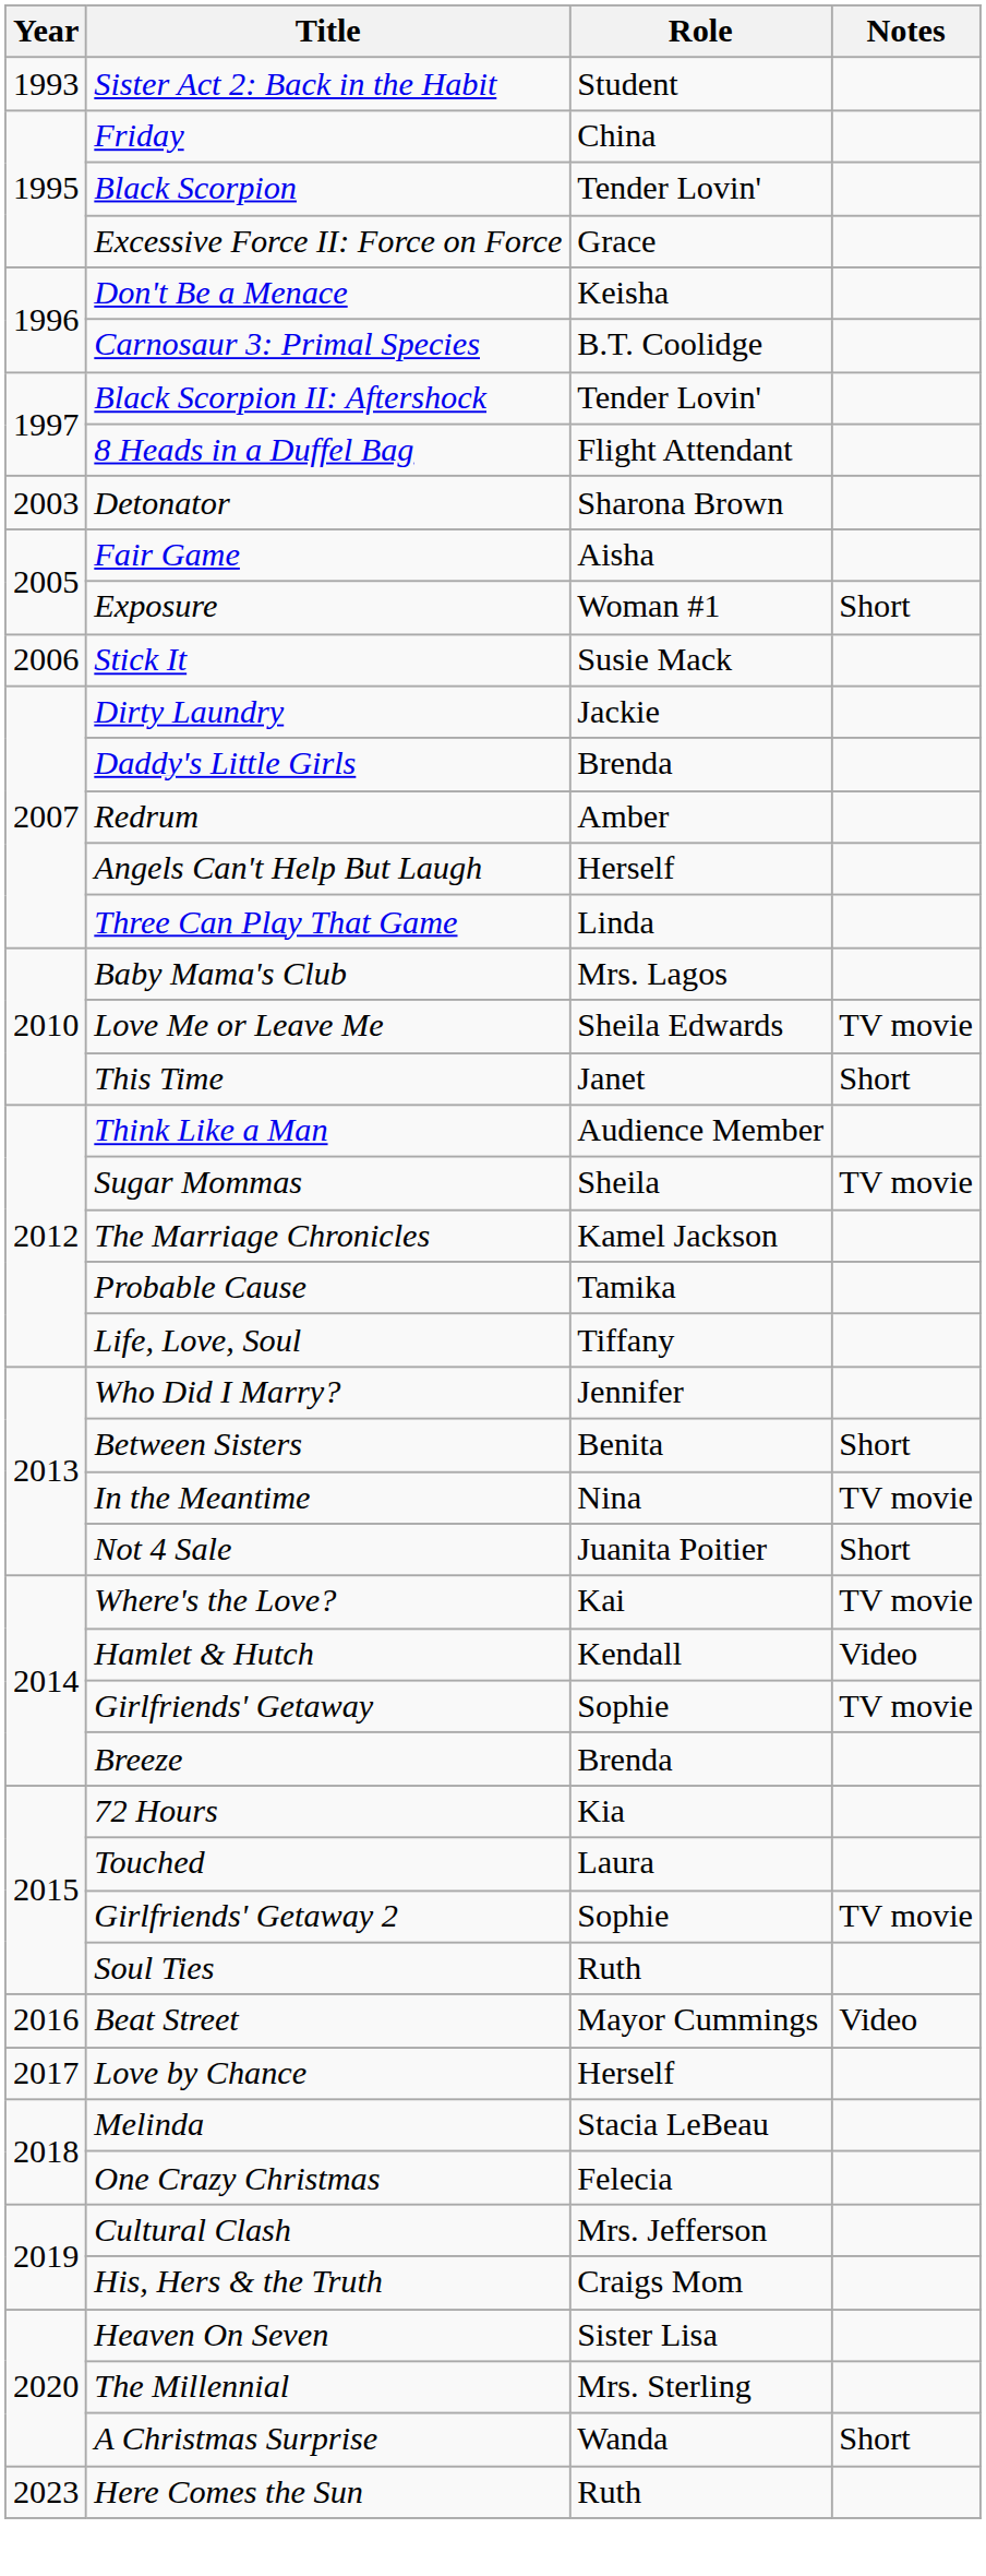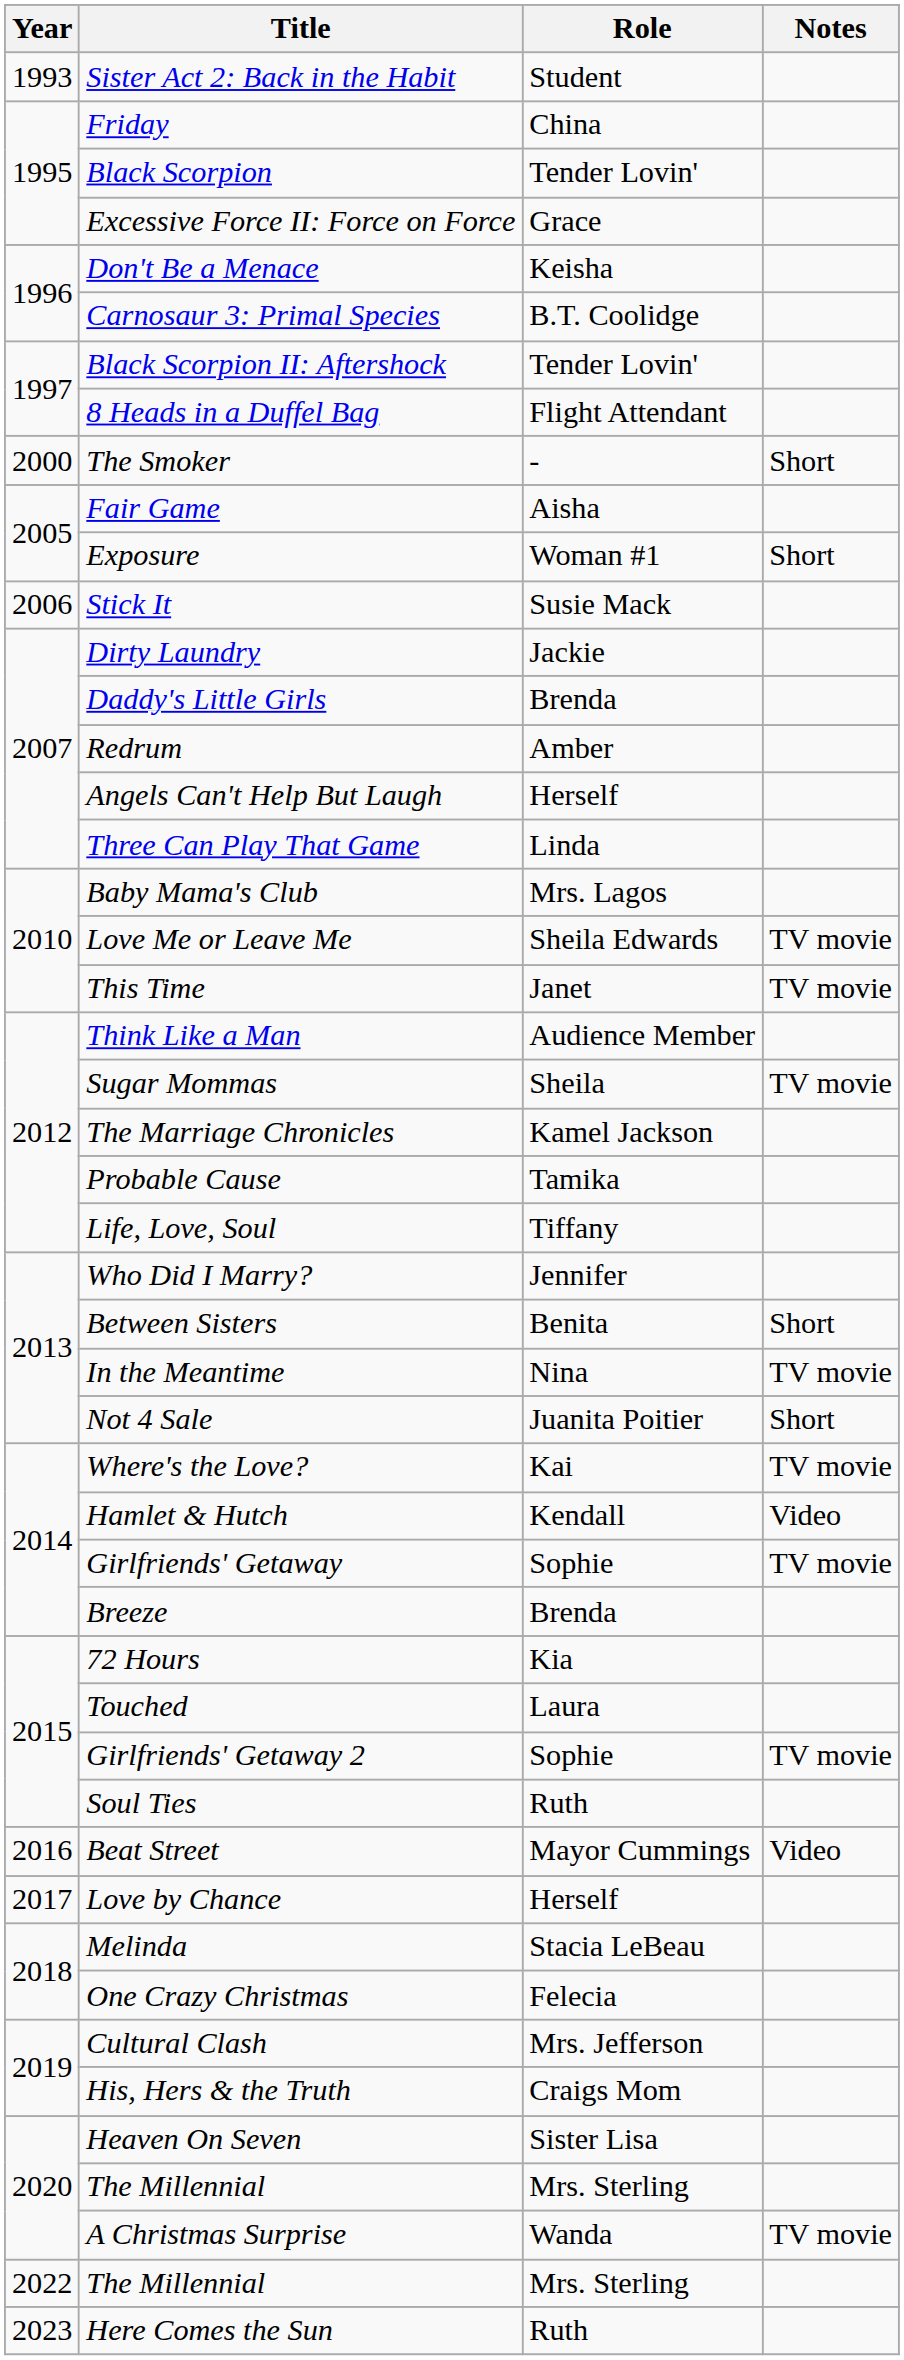 <table class="wikitable sortable">
 <tr>
 <th>Year</th>
 <th>Title</th>
 <th>Role</th>
 <th>Notes</th>
 </tr>
 <tr>
 <td>1993</td>
 <td><em><a href='#'>Sister Act 2: Back in the Habit</a></em></td>
 <td>Student</td>
 <td></td>
 </tr>
 <tr>
 <td rowspan=3>1995</td>
 <td><em><a href='#'>Friday</a></em></td>
 <td>China</td>
 <td></td>
 </tr>
 <tr>
 <td><em><a href='#'>Black Scorpion</a></em></td>
 <td>Tender Lovin'</td>
 <td></td>
 </tr>
 <tr>
 <td><em>Excessive Force II: Force on Force</em></td>
 <td>Grace</td>
 <td></td>
 </tr>
 <tr>
 <td rowspan=2>1996</td>
 <td><em><a href='#'>Don't Be a Menace</a></em></td>
 <td>Keisha</td>
 <td></td>
 </tr>
 <tr>
 <td><em><a href='#'>Carnosaur 3: Primal Species</a></em></td>
 <td>B.T. Coolidge</td>
 <td></td>
 </tr>
 <tr>
 <td rowspan=2>1997</td>
 <td><em><a href='#'>Black Scorpion II: Aftershock</a></em></td>
 <td>Tender Lovin'</td>
 <td></td>
 </tr>
 <tr>
 <td><em><a href='#'>8 Heads in a Duffel Bag</a></em></td>
 <td>Flight Attendant</td>
 <td></td>
 </tr>
 <tr>
-<td>2003</td>
-<td><em>Detonator</em></td>
-<td>Sharona Brown</td>
-<td></td>
+<td>2000</td>
+<td><em>The Smoker</em></td>
+<td>-</td>
+<td>Short</td>
 </tr>
 <tr>
 <td rowspan=2>2005</td>
 <td><em><a href='#'>Fair Game</a></em></td>
 <td>Aisha</td>
 <td></td>
 </tr>
 <tr>
 <td><em>Exposure</em></td>
 <td>Woman #1</td>
 <td>Short</td>
 </tr>
 <tr>
 <td>2006</td>
 <td><em><a href='#'>Stick It</a></em></td>
 <td>Susie Mack</td>
 <td></td>
 </tr>
 <tr>
 <td rowspan=5>2007</td>
 <td><em><a href='#'>Dirty Laundry</a></em></td>
 <td>Jackie</td>
 <td></td>
 </tr>
 <tr>
 <td><em><a href='#'>Daddy's Little Girls</a></em></td>
 <td>Brenda</td>
 <td></td>
 </tr>
 <tr>
 <td><em>Redrum</em></td>
 <td>Amber</td>
 <td></td>
 </tr>
 <tr>
 <td><em>Angels Can't Help But Laugh</em></td>
 <td>Herself</td>
 <td></td>
 </tr>
 <tr>
 <td><em><a href='#'>Three Can Play That Game</a></em></td>
 <td>Linda</td>
 <td></td>
 </tr>
 <tr>
 <td rowspan=3>2010</td>
 <td><em>Baby Mama's Club</em></td>
 <td>Mrs. Lagos</td>
 <td></td>
 </tr>
 <tr>
 <td><em>Love Me or Leave Me</em></td>
 <td>Sheila Edwards</td>
 <td>TV movie</td>
 </tr>
 <tr>
 <td><em>This Time</em></td>
 <td>Janet</td>
-<td>Short</td>
+<td>TV movie</td>
 </tr>
 <tr>
 <td rowspan=5>2012</td>
 <td><em><a href='#'>Think Like a Man</a></em></td>
 <td>Audience Member</td>
 <td></td>
 </tr>
 <tr>
 <td><em>Sugar Mommas</em></td>
 <td>Sheila</td>
 <td>TV movie</td>
 </tr>
 <tr>
 <td><em>The Marriage Chronicles</em></td>
 <td>Kamel Jackson</td>
 <td></td>
 </tr>
 <tr>
 <td><em>Probable Cause</em></td>
 <td>Tamika</td>
 <td></td>
 </tr>
 <tr>
 <td><em>Life, Love, Soul</em></td>
 <td>Tiffany</td>
 <td></td>
 </tr>
 <tr>
 <td rowspan=4>2013</td>
 <td><em>Who Did I Marry?</em></td>
 <td>Jennifer</td>
 <td></td>
 </tr>
 <tr>
 <td><em>Between Sisters</em></td>
 <td>Benita</td>
 <td>Short</td>
 </tr>
 <tr>
 <td><em>In the Meantime</em></td>
 <td>Nina</td>
 <td>TV movie</td>
 </tr>
 <tr>
 <td><em>Not 4 Sale</em></td>
 <td>Juanita Poitier</td>
 <td>Short</td>
 </tr>
 <tr>
 <td rowspan=4>2014</td>
 <td><em>Where's the Love?</em></td>
 <td>Kai</td>
 <td>TV movie</td>
 </tr>
 <tr>
 <td><em>Hamlet & Hutch</em></td>
 <td>Kendall</td>
 <td>Video</td>
 </tr>
 <tr>
 <td><em>Girlfriends' Getaway</em></td>
 <td>Sophie</td>
 <td>TV movie</td>
 </tr>
 <tr>
 <td><em>Breeze</em></td>
 <td>Brenda</td>
 <td></td>
 </tr>
 <tr>
 <td rowspan=4>2015</td>
 <td><em>72 Hours</em></td>
 <td>Kia</td>
 <td></td>
 </tr>
 <tr>
 <td><em>Touched</em></td>
 <td>Laura</td>
 <td></td>
 </tr>
 <tr>
 <td><em>Girlfriends' Getaway 2</em></td>
 <td>Sophie</td>
 <td>TV movie</td>
 </tr>
 <tr>
 <td><em>Soul Ties </em></td>
 <td>Ruth</td>
 <td></td>
 </tr>
 <tr>
 <td>2016</td>
 <td><em>Beat Street</em></td>
 <td>Mayor Cummings</td>
 <td>Video</td>
 </tr>
 <tr>
 <td>2017</td>
 <td><em>Love by Chance</em></td>
 <td>Herself</td>
 <td></td>
 </tr>
 <tr>
 <td rowspan=2>2018</td>
 <td><em>Melinda</em></td>
 <td>Stacia LeBeau</td>
 <td></td>
 </tr>
 <tr>
 <td><em>One Crazy Christmas</em></td>
 <td>Felecia</td>
 <td></td>
 </tr>
 <tr>
 <td rowspan=2>2019</td>
 <td><em>Cultural Clash</em></td>
 <td>Mrs. Jefferson</td>
 <td></td>
 </tr>
 <tr>
 <td><em>His, Hers & the Truth</em></td>
 <td>Craigs Mom</td>
 <td></td>
 </tr>
 <tr>
 <td rowspan=3>2020</td>
 <td><em>Heaven On Seven</em></td>
 <td>Sister Lisa</td>
 <td></td>
 </tr>
 <tr>
 <td><em>The Millennial</em></td>
 <td>Mrs. Sterling</td>
 <td></td>
 </tr>
 <tr>
 <td><em>A Christmas Surprise</em></td>
 <td>Wanda</td>
-<td>Short</td>
+<td>TV movie</td>
+</tr>
+<tr>
+<td>2022</td>
+<td><em>The Millennial</em></td>
+<td>Mrs. Sterling</td>
+<td></td>
 </tr>
 <tr>
 <td>2023</td>
 <td><em>Here Comes the Sun</em></td>
 <td>Ruth</td>
 <td></td>
 </tr>
 </table>
